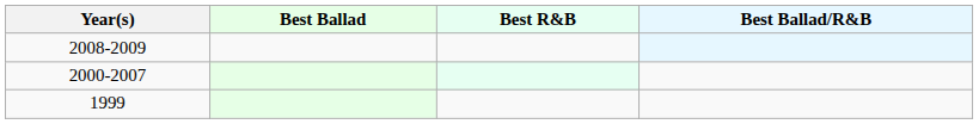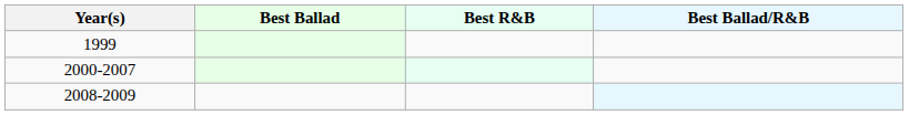 <table class="wikitable"  style="width:55%; text-align:center;">
 <tr>
 <th>Year(s)</th>
 <th style="background:#E6FFE6;">Best Ballad</th>
 <th style="background:#E6FFF2;">Best R&B</th>
 <th style="background:#E6F7FF;">Best Ballad/R&B</th>
 </tr>
 <tr>
-<td>2008-2009</td>
+<td>1999</td>
+<td style="background:#E6FFE6;"></td>
 <td></td>
 <td></td>
-<td style="background:#E6F7FF;"></td>
 </tr>
 <tr>
 <td>2000-2007</td>
 <td style="background:#E6FFE6;"></td>
 <td style="background:#E6FFF2;"></td>
 <td></td>
 </tr>
 <tr>
-<td>1999</td>
-<td style="background:#E6FFE6;"></td>
+<td>2008-2009</td>
 <td></td>
 <td></td>
+<td style="background:#E6F7FF;"></td>
 </tr>
 </table>
